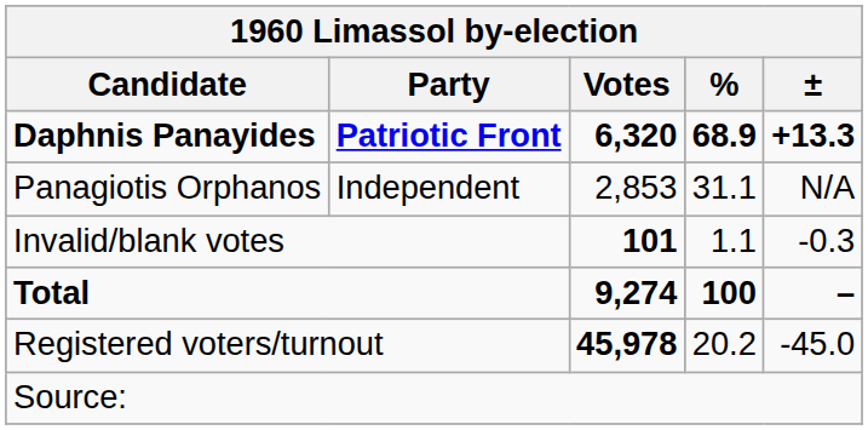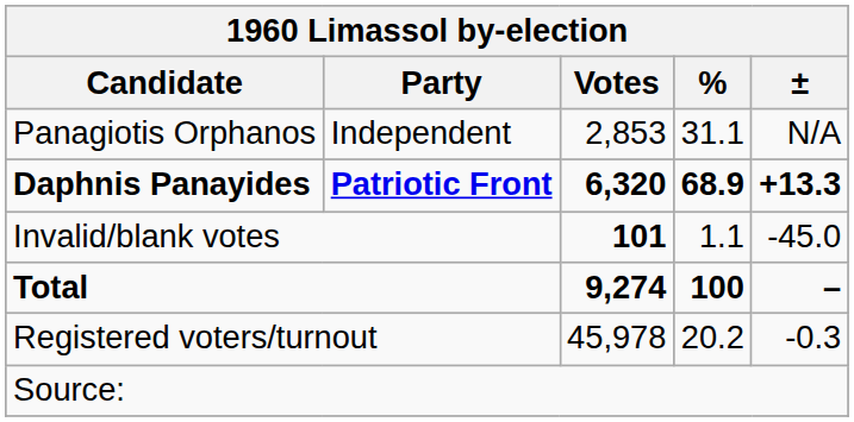 <table class=wikitable style=text-align:right>
 <tr>
 <th colspan=5>1960 Limassol by-election</th>
 </tr>
 <tr>
 <th>Candidate</th>
 <th>Party</th>
 <th>Votes</th>
 <th>%</th>
 <th>±</th>
 </tr>
 <tr>
+<td align=left>Panagiotis Orphanos</td>
+<td align=left>Independent</td>
+<td>2,853</td>
+<td>31.1</td>
+<td>N/A</td>
+</tr>
+<tr>
 <td align=left><strong>Daphnis Panayides</strong></td>
 <td align=left><strong><a href='#'>Patriotic Front</a></strong></td>
 <td><strong>6,320</strong></td>
 <td><strong>68.9</strong></td>
 <td><strong>+13.3</strong></td>
 </tr>
 <tr>
-<td align=left>Panagiotis Orphanos</td>
-<td align=left>Independent</td>
-<td>2,853</td>
-<td>31.1</td>
-<td>N/A</td>
-</tr>
-<tr>
 <td colspan=2 align=left>Invalid/blank votes</td>
 <td><strong>101</strong></td>
 <td>1.1</td>
-<td>-0.3</td>
+<td>-45.0</td>
 </tr>
 <tr style=font-weight:bold>
 <td colspan=2 align=left>Total</td>
 <td>9,274</td>
 <td>100</td>
 <td>–</td>
 </tr>
 <tr>
 <td colspan=2 align=left>Registered voters/turnout</td>
-<td><strong>45,978</strong></td>
+<td>45,978</td>
 <td>20.2</td>
-<td>-45.0</td>
+<td>-0.3</td>
 </tr>
 <tr>
 <td align=left colspan=5>Source: </td>
 </tr>
 </table>
